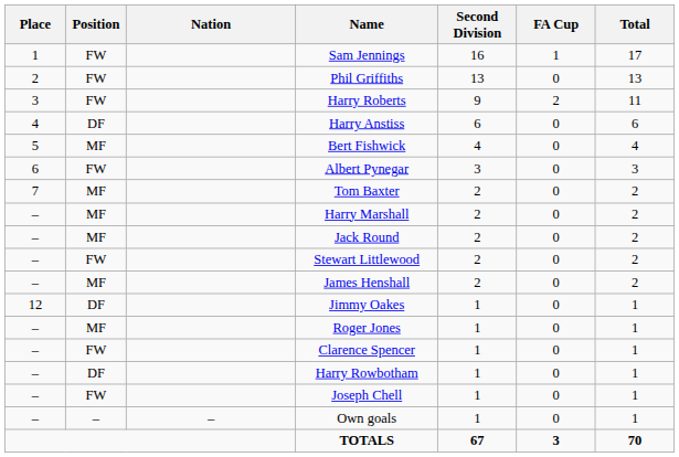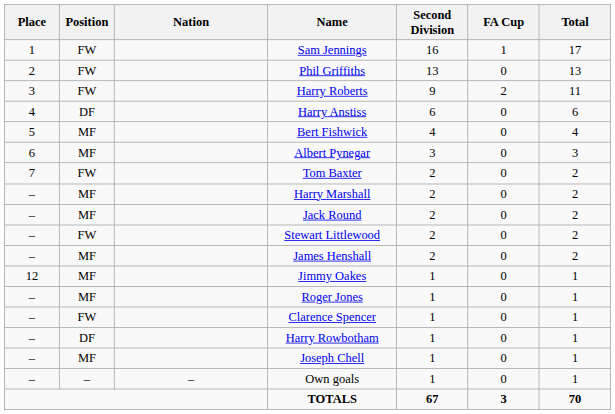 <table class="wikitable" style="font-size: 95%; text-align: center;">
 <tr>
 <th width=60>Place</th>
 <th width=60>Position</th>
 <th width=180>Nation</th>
 <th width=150>Name</th>
 <th width=80>Second Division</th>
 <th width=80>FA Cup</th>
 <th width=80>Total</th>
 </tr>
 <tr>
 <td>1</td>
 <td>FW</td>
 <td></td>
 <td><a href='#'>Sam Jennings</a></td>
 <td>16</td>
 <td>1</td>
 <td>17</td>
 </tr>
 <tr>
 <td>2</td>
 <td>FW</td>
 <td></td>
 <td><a href='#'>Phil Griffiths</a></td>
 <td>13</td>
 <td>0</td>
 <td>13</td>
 </tr>
 <tr>
 <td>3</td>
 <td>FW</td>
 <td></td>
 <td><a href='#'>Harry Roberts</a></td>
 <td>9</td>
 <td>2</td>
 <td>11</td>
 </tr>
 <tr>
 <td>4</td>
 <td>DF</td>
 <td></td>
 <td><a href='#'>Harry Anstiss</a></td>
 <td>6</td>
 <td>0</td>
 <td>6</td>
 </tr>
 <tr>
 <td>5</td>
 <td>MF</td>
 <td></td>
 <td><a href='#'>Bert Fishwick</a></td>
 <td>4</td>
 <td>0</td>
 <td>4</td>
 </tr>
 <tr>
 <td>6</td>
-<td>FW</td>
+<td>MF</td>
 <td></td>
 <td><a href='#'>Albert Pynegar</a></td>
 <td>3</td>
 <td>0</td>
 <td>3</td>
 </tr>
 <tr>
 <td>7</td>
-<td>MF</td>
+<td>FW</td>
 <td></td>
 <td><a href='#'>Tom Baxter</a></td>
 <td>2</td>
 <td>0</td>
 <td>2</td>
 </tr>
 <tr>
 <td>–</td>
 <td>MF</td>
 <td></td>
 <td><a href='#'>Harry Marshall</a></td>
 <td>2</td>
 <td>0</td>
 <td>2</td>
 </tr>
 <tr>
 <td>–</td>
 <td>MF</td>
 <td></td>
 <td><a href='#'>Jack Round</a></td>
 <td>2</td>
 <td>0</td>
 <td>2</td>
 </tr>
 <tr>
 <td>–</td>
 <td>FW</td>
 <td></td>
 <td><a href='#'>Stewart Littlewood</a></td>
 <td>2</td>
 <td>0</td>
 <td>2</td>
 </tr>
 <tr>
 <td>–</td>
 <td>MF</td>
 <td></td>
 <td><a href='#'>James Henshall</a></td>
 <td>2</td>
 <td>0</td>
 <td>2</td>
 </tr>
 <tr>
 <td>12</td>
-<td>DF</td>
+<td>MF</td>
 <td></td>
 <td><a href='#'>Jimmy Oakes</a></td>
 <td>1</td>
 <td>0</td>
 <td>1</td>
 </tr>
 <tr>
 <td>–</td>
 <td>MF</td>
 <td></td>
 <td><a href='#'>Roger Jones</a></td>
 <td>1</td>
 <td>0</td>
 <td>1</td>
 </tr>
 <tr>
 <td>–</td>
 <td>FW</td>
 <td></td>
 <td><a href='#'>Clarence Spencer</a></td>
 <td>1</td>
 <td>0</td>
 <td>1</td>
 </tr>
 <tr>
 <td>–</td>
 <td>DF</td>
 <td></td>
 <td><a href='#'>Harry Rowbotham</a></td>
 <td>1</td>
 <td>0</td>
 <td>1</td>
 </tr>
 <tr>
 <td>–</td>
-<td>FW</td>
+<td>MF</td>
 <td></td>
 <td><a href='#'>Joseph Chell</a></td>
 <td>1</td>
 <td>0</td>
 <td>1</td>
 </tr>
 <tr>
 <td>–</td>
 <td>–</td>
 <td>–</td>
 <td>Own goals</td>
 <td>1</td>
 <td>0</td>
 <td>1</td>
 </tr>
 <tr>
 <td colspan="3"></td>
 <td><strong>TOTALS</strong></td>
 <td><strong>67</strong></td>
 <td><strong>3</strong></td>
 <td><strong>70</strong></td>
 </tr>
 </table>
